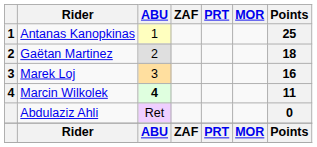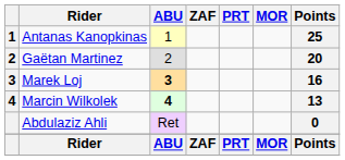 <table class="wikitable" style="font-size: 85%; text-align: center">
 <tr valign="top">
 <th valign="middle"></th>
 <th valign="middle">Rider</th>
 <th><a href='#'>ABU</a><br></th>
 <th>ZAF<br></th>
 <th><a href='#'>PRT</a><br></th>
 <th><a href='#'>MOR</a><br></th>
 <th valign="middle">Points</th>
 </tr>
 <tr>
 <th>1</th>
 <td align="left"> <a href='#'>Antanas Kanopkinas</a></td>
 <td style="background:#FFFFBF;">1</td>
 <td></td>
 <td></td>
 <td></td>
 <th>25</th>
 </tr>
 <tr>
 <th>2</th>
 <td align="left"> <a href='#'>Gaëtan Martinez</a></td>
 <td style="background:#DFDFDF;">2</td>
 <td></td>
 <td></td>
 <td></td>
-<th>18</th>
+<th>20</th>
 </tr>
 <tr>
 <th>3</th>
 <td align="left"> <a href='#'>Marek Loj</a></td>
-<td style="background:#FFDF9F;">3</td>
+<td style="background:#FFDF9F;"><strong>3</strong></td>
 <td></td>
 <td></td>
 <td></td>
 <th>16</th>
 </tr>
 <tr>
 <th>4</th>
 <td align="left"> <a href='#'>Marcin Wilkolek</a></td>
 <td style="background:#DFFFDF;"><strong>4</strong></td>
 <td></td>
 <td></td>
 <td></td>
-<th>11</th>
+<th>13</th>
 </tr>
 <tr>
 <th></th>
 <td align="left"> <a href='#'>Abdulaziz Ahli</a></td>
 <td style="background:#EFCFFF;">Ret</td>
 <td></td>
 <td></td>
 <td></td>
 <th>0</th>
 </tr>
 <tr>
 </tr>
 <tr valign="top">
 <th valign="middle"></th>
 <th valign="middle">Rider</th>
 <th><a href='#'>ABU</a><br></th>
 <th>ZAF<br></th>
 <th><a href='#'>PRT</a><br></th>
 <th><a href='#'>MOR</a><br></th>
 <th valign="middle">Points</th>
 </tr>
 <tr>
 </tr>
 </table>
